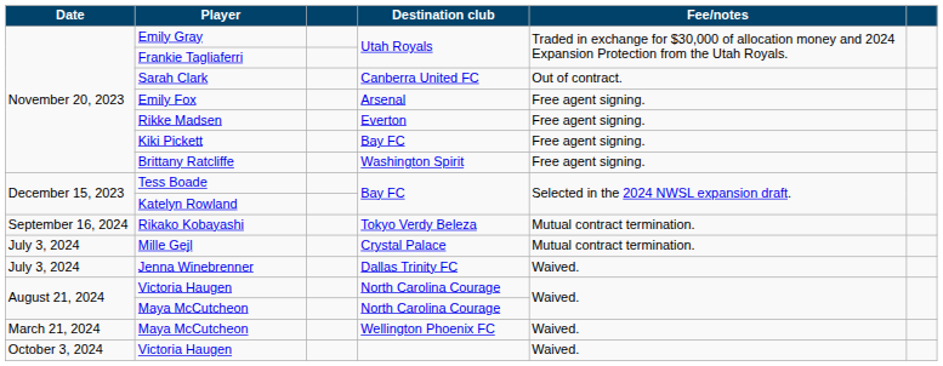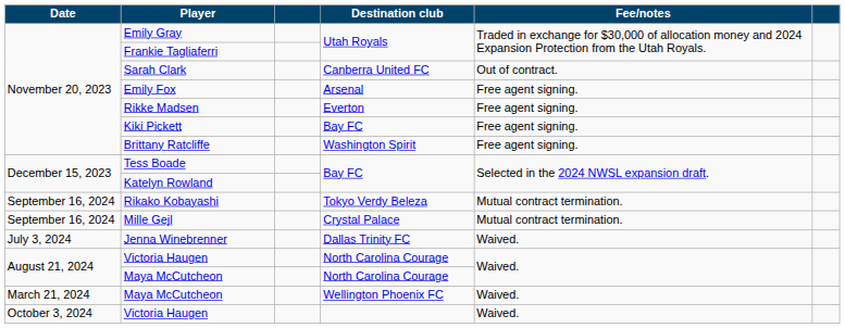 <table class="wikitable sortable" style="text-align:left;">
 <tr>
 <th style="background:#01426A; color:#fff; width:150px;" data-sort-type="date">Date</th>
 <th style="background:#01426A; color:#fff; width:200px;">Player</th>
 <th style="background:#01426A; color:#fff; width:55px;"></th>
 <th style="background:#01426A; color:#fff; width:200px;">Destination club</th>
 <th style="background:#01426A; color:#fff; width:450px;">Fee/notes</th>
 <th style="background:#01426A; color:#fff; width:30px;"></th>
 </tr>
 <tr>
 <td rowspan="7">November 20, 2023</td>
 <td> <a href='#'>Emily Gray</a></td>
 <td align="center"></td>
 <td rowspan="2"> <a href='#'>Utah Royals</a></td>
 <td rowspan="2">Traded in exchange for $30,000 of allocation money and 2024 Expansion Protection from the Utah Royals.</td>
 <td rowspan="2"></td>
 </tr>
 <tr>
 <td> <a href='#'>Frankie Tagliaferri</a></td>
 <td></td>
 </tr>
 <tr>
 <td> <a href='#'>Sarah Clark</a></td>
 <td></td>
 <td> <a href='#'>Canberra United FC</a></td>
 <td>Out of contract.</td>
 <td></td>
 </tr>
 <tr>
 <td> <a href='#'>Emily Fox</a></td>
 <td></td>
 <td> <a href='#'>Arsenal</a></td>
 <td>Free agent signing.</td>
 <td></td>
 </tr>
 <tr>
 <td> <a href='#'>Rikke Madsen</a></td>
 <td></td>
 <td> <a href='#'>Everton</a></td>
 <td>Free agent signing.</td>
 <td></td>
 </tr>
 <tr>
 <td> <a href='#'>Kiki Pickett</a></td>
 <td></td>
 <td> <a href='#'>Bay FC</a></td>
 <td>Free agent signing.</td>
 <td></td>
 </tr>
 <tr>
 <td> <a href='#'>Brittany Ratcliffe</a></td>
 <td></td>
 <td> <a href='#'>Washington Spirit</a></td>
 <td>Free agent signing.</td>
 <td></td>
 </tr>
 <tr>
 <td rowspan="2">December 15, 2023</td>
 <td> <a href='#'>Tess Boade</a></td>
 <td></td>
 <td rowspan="2"> <a href='#'>Bay FC</a></td>
 <td rowspan="2">Selected in the <a href='#'>2024 NWSL expansion draft</a>.</td>
 <td rowspan="2"></td>
 </tr>
 <tr>
 <td> <a href='#'>Katelyn Rowland</a></td>
 <td></td>
 </tr>
 <tr>
 <td>September 16, 2024</td>
 <td> <a href='#'>Rikako Kobayashi</a></td>
 <td></td>
 <td> <a href='#'>Tokyo Verdy Beleza</a></td>
 <td>Mutual contract termination.</td>
 <td></td>
 </tr>
 <tr>
-<td>July 3, 2024</td>
+<td>September 16, 2024</td>
 <td> <a href='#'>Mille Gejl</a></td>
 <td></td>
 <td> <a href='#'>Crystal Palace</a></td>
 <td>Mutual contract termination.</td>
 <td></td>
 </tr>
 <tr>
 <td>July 3, 2024</td>
 <td> <a href='#'>Jenna Winebrenner</a></td>
 <td></td>
 <td> <a href='#'>Dallas Trinity FC</a></td>
 <td>Waived.</td>
 <td></td>
 </tr>
 <tr>
 <td rowspan="2">August 21, 2024</td>
 <td> <a href='#'>Victoria Haugen</a></td>
 <td></td>
 <td> <a href='#'>North Carolina Courage</a></td>
 <td rowspan="2">Waived.</td>
 <td rowspan="2"></td>
 </tr>
 <tr>
 <td> <a href='#'>Maya McCutcheon</a></td>
 <td></td>
 <td> <a href='#'>North Carolina Courage</a></td>
 </tr>
 <tr>
 <td>March 21, 2024</td>
 <td> <a href='#'>Maya McCutcheon</a></td>
 <td></td>
 <td> <a href='#'>Wellington Phoenix FC</a></td>
 <td>Waived.</td>
 <td></td>
 </tr>
 <tr>
 <td>October 3, 2024</td>
 <td> <a href='#'>Victoria Haugen</a></td>
 <td></td>
 <td></td>
 <td>Waived.</td>
 <td></td>
 </tr>
 </table>
